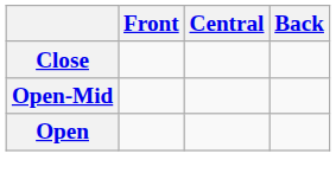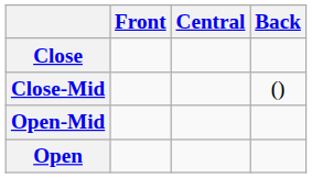 <table class="wikitable" style="margin: 1em auto 1em auto; text-align: center;">
 <tr>
 <th></th>
 <th><a href='#'>Front</a></th>
 <th><a href='#'>Central</a></th>
 <th><a href='#'>Back</a></th>
 </tr>
 <tr style="text-align:center;">
 <th><a href='#'>Close</a></th>
 <td>   </td>
 <td></td>
 <td></td>
 </tr>
 <tr style="text-align:center;">
+<th><a href='#'>Close-Mid</a></th>
+<td></td>
+<td></td>
+<td>()</td>
+</tr>
+<tr style="text-align:center;">
 <th><a href='#'>Open-Mid</a></th>
 <td></td>
 <td></td>
 <td></td>
 </tr>
 <tr style="text-align:center;">
 <th><a href='#'>Open</a></th>
 <td></td>
 <td></td>
 <td></td>
 </tr>
 </table>
